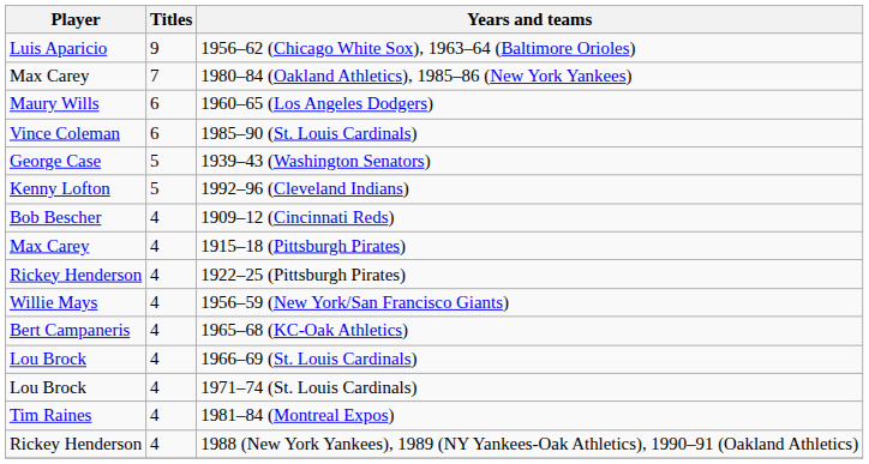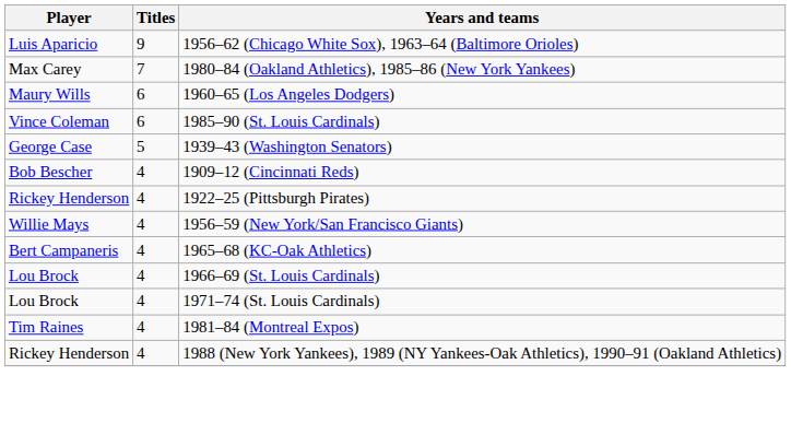 <table class="wikitable">
 <tr>
 <th>Player</th>
 <th>Titles</th>
 <th>Years and teams</th>
 </tr>
 <tr>
 <td><a href='#'>Luis Aparicio</a></td>
 <td>9</td>
 <td>1956–62 (<a href='#'>Chicago White Sox</a>), 1963–64 (<a href='#'>Baltimore Orioles</a>)</td>
 </tr>
 <tr>
 <td>Max Carey</td>
 <td>7</td>
 <td>1980–84 (<a href='#'>Oakland Athletics</a>), 1985–86 (<a href='#'>New York Yankees</a>)</td>
 </tr>
 <tr>
 <td><a href='#'>Maury Wills</a></td>
 <td>6</td>
 <td>1960–65 (<a href='#'>Los Angeles Dodgers</a>)</td>
 </tr>
 <tr>
 <td><a href='#'>Vince Coleman</a></td>
 <td>6</td>
 <td>1985–90 (<a href='#'>St. Louis Cardinals</a>)</td>
 </tr>
 <tr>
 <td><a href='#'>George Case</a></td>
 <td>5</td>
 <td>1939–43 (<a href='#'>Washington Senators</a>)</td>
 </tr>
 <tr>
-<td><a href='#'>Kenny Lofton</a></td>
-<td>5</td>
-<td>1992–96 (<a href='#'>Cleveland Indians</a>)</td>
-</tr>
-<tr>
 <td><a href='#'>Bob Bescher</a></td>
 <td>4</td>
 <td>1909–12 (<a href='#'>Cincinnati Reds</a>)</td>
-</tr>
-<tr>
-<td><a href='#'>Max Carey</a></td>
-<td>4</td>
-<td>1915–18 (<a href='#'>Pittsburgh Pirates</a>)</td>
 </tr>
 <tr>
 <td><a href='#'>Rickey Henderson</a></td>
 <td>4</td>
 <td>1922–25 (Pittsburgh Pirates)</td>
 </tr>
 <tr>
 <td><a href='#'>Willie Mays</a></td>
 <td>4</td>
 <td>1956–59 (<a href='#'>New York/San Francisco Giants</a>)</td>
 </tr>
 <tr>
 <td><a href='#'>Bert Campaneris</a></td>
 <td>4</td>
 <td>1965–68 (<a href='#'>KC-Oak Athletics</a>)</td>
 </tr>
 <tr>
 <td><a href='#'>Lou Brock</a></td>
 <td>4</td>
 <td>1966–69 (<a href='#'>St. Louis Cardinals</a>)</td>
 </tr>
 <tr>
 <td>Lou Brock</td>
 <td>4</td>
 <td>1971–74 (St. Louis Cardinals)</td>
 </tr>
 <tr>
 <td><a href='#'>Tim Raines</a></td>
 <td>4</td>
 <td>1981–84 (<a href='#'>Montreal Expos</a>)</td>
 </tr>
 <tr>
 <td>Rickey Henderson</td>
 <td>4</td>
 <td>1988 (New York Yankees), 1989 (NY Yankees-Oak Athletics), 1990–91 (Oakland Athletics)</td>
 </tr>
 <tr>
 </tr>
 </table>
